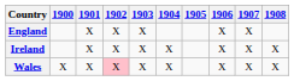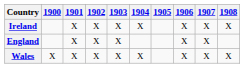 <table class="wikitable" style="font-size: 90%; margin-left: 20px;">
 <tr>
 <th scope="col">Country</th>
 <th scope="col"><a href='#'>1900</a></th>
 <th scope="col"><a href='#'>1901</a></th>
 <th scope="col"><a href='#'>1902</a></th>
 <th scope="col"><a href='#'>1903</a></th>
 <th scope="col"><a href='#'>1904</a></th>
 <th scope="col"><a href='#'>1905</a></th>
 <th scope="col"><a href='#'>1906</a></th>
 <th scope="col"><a href='#'>1907</a></th>
 <th scope="col"><a href='#'>1908</a></th>
 </tr>
 <tr>
+<th scope="row"><a href='#'>Ireland</a></th>
+<td align=center></td>
+<td align=center>X</td>
+<td align=center>X</td>
+<td align=center>X</td>
+<td align=center>X</td>
+<td align=center></td>
+<td align=center>X</td>
+<td align=center>X</td>
+<td align=center>X</td>
+</tr>
+<tr>
 <th scope="row"><a href='#'>England</a></th>
 <td align=center></td>
 <td align=center>X</td>
 <td align=center>X</td>
 <td align=center>X</td>
 <td align=center></td>
 <td align=center></td>
 <td align=center>X</td>
 <td align=center>X</td>
 <td align=center></td>
 </tr>
 <tr>
-<th scope="row"><a href='#'>Ireland</a></th>
-<td align=center></td>
+<th scope="row"><a href='#'>Wales</a></th>
+<td align=center>X</td>
 <td align=center>X</td>
 <td align=center>X</td>
 <td align=center>X</td>
 <td align=center>X</td>
 <td align=center></td>
 <td align=center>X</td>
 <td align=center>X</td>
 <td align=center>X</td>
 </tr>
-<tr>
-<th scope="row"><a href='#'>Wales</a></th>
-<td align=center>X</td>
-<td align=center>X</td>
-<td align=center style="background: pink;">X</td>
-<td align=center>X</td>
-<td align=center>X</td>
-<td align=center></td>
-<td align=center>X</td>
-<td align=center>X</td>
-<td align=center>X</td>
-</tr>
 </table>
